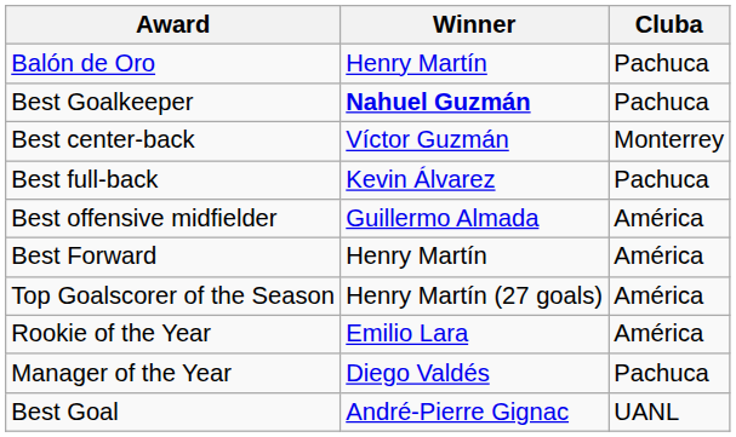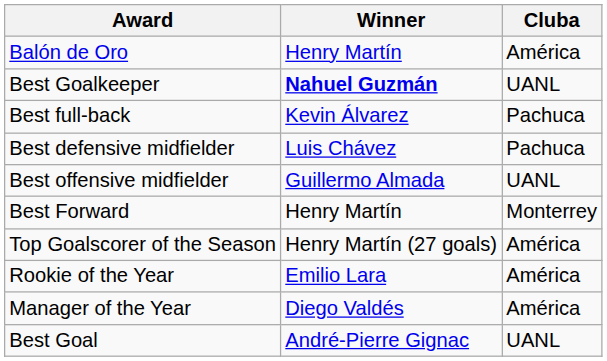 <table class="wikitable">
 <tr>
 <th>Award</th>
 <th>Winner</th>
 <th>Cluba</th>
 </tr>
 <tr>
 <td><a href='#'>Balón de Oro</a></td>
 <td> <a href='#'>Henry Martín</a></td>
-<td>Pachuca</td>
+<td>América</td>
 </tr>
 <tr>
 <td>Best Goalkeeper</td>
 <td><strong> <a href='#'>Nahuel Guzmán</a></strong></td>
-<td>Pachuca</td>
-</tr>
-<tr>
-<td>Best center-back</td>
-<td> <a href='#'>Víctor Guzmán</a></td>
-<td>Monterrey</td>
+<td>UANL</td>
 </tr>
 <tr>
 <td>Best full-back</td>
 <td> <a href='#'>Kevin Álvarez</a></td>
 <td>Pachuca</td>
 </tr>
 <tr>
+<td>Best defensive midfielder</td>
+<td> <a href='#'>Luis Chávez</a></td>
+<td>Pachuca</td>
+</tr>
+<tr>
 <td>Best offensive midfielder</td>
 <td> <a href='#'>Guillermo Almada</a></td>
-<td>América</td>
+<td>UANL</td>
 </tr>
 <tr>
 <td>Best Forward</td>
 <td> Henry Martín</td>
-<td>América</td>
+<td>Monterrey</td>
 </tr>
 <tr>
 <td>Top Goalscorer of the Season</td>
 <td> Henry Martín (27 goals)</td>
 <td>América</td>
 </tr>
 <tr>
 <td>Rookie of the Year</td>
 <td> <a href='#'>Emilio Lara</a></td>
 <td>América</td>
 </tr>
 <tr>
 <td>Manager of the Year</td>
 <td> <a href='#'>Diego Valdés</a></td>
-<td>Pachuca</td>
+<td>América</td>
 </tr>
 <tr>
 <td>Best Goal</td>
 <td> <a href='#'>André-Pierre Gignac</a></td>
 <td>UANL</td>
 </tr>
 </table>
